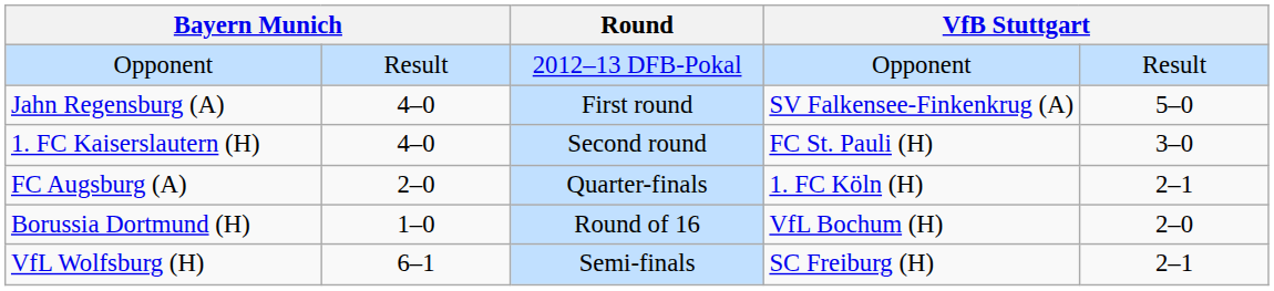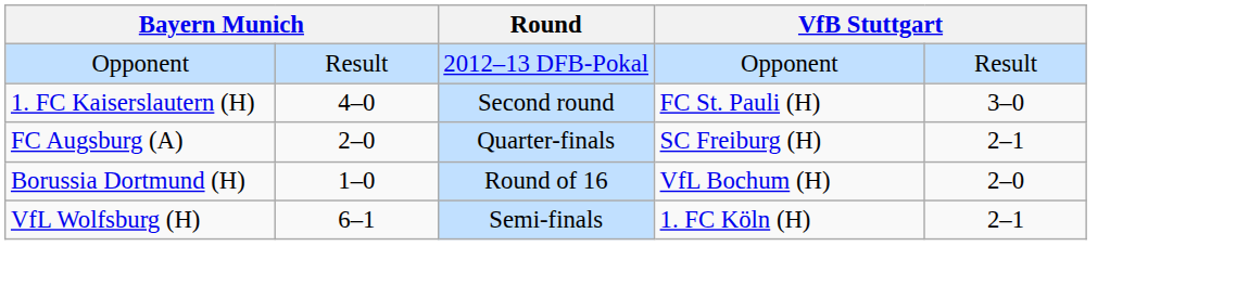 <table class="wikitable" style="text-align:center; white-space:nowrap;">
 <tr>
 <th colspan="2"><a href='#'>Bayern Munich</a></th>
 <th>Round</th>
 <th colspan="2"><a href='#'>VfB Stuttgart</a></th>
 </tr>
 <tr style="background:#C1E0FF;">
 <td style="width:25%;">Opponent</td>
 <td style="width:15%;">Result</td>
 <td><a href='#'>2012–13 DFB-Pokal</a></td>
 <td style="width:25%;">Opponent</td>
 <td style="width:15%;">Result</td>
 </tr>
 <tr>
-<td style="text-align:left;"><a href='#'>Jahn Regensburg</a> (A)</td>
-<td>4–0</td>
-<td style="background:#C1E0FF;">First round</td>
-<td style="text-align:left;"><a href='#'>SV Falkensee-Finkenkrug</a> (A)</td>
-<td>5–0</td>
-</tr>
-<tr>
 <td style="text-align:left;"><a href='#'>1. FC Kaiserslautern</a> (H)</td>
 <td>4–0</td>
 <td style="background:#C1E0FF;">Second round</td>
 <td style="text-align:left;"><a href='#'>FC St. Pauli</a> (H)</td>
 <td>3–0</td>
 </tr>
 <tr>
 <td style="text-align:left;"><a href='#'>FC Augsburg</a> (A)</td>
 <td>2–0</td>
 <td style="background:#C1E0FF;">Quarter-finals</td>
-<td style="text-align:left;"><a href='#'>1. FC Köln</a> (H)</td>
+<td style="text-align:left;"><a href='#'>SC Freiburg</a> (H)</td>
 <td>2–1</td>
 </tr>
 <tr>
 <td style="text-align:left;"><a href='#'>Borussia Dortmund</a> (H)</td>
 <td>1–0</td>
 <td style="background:#C1E0FF;">Round of 16</td>
 <td style="text-align:left;"><a href='#'>VfL Bochum</a> (H)</td>
 <td>2–0</td>
 </tr>
 <tr>
 <td style="text-align:left;"><a href='#'>VfL Wolfsburg</a> (H)</td>
 <td>6–1</td>
 <td style="background:#C1E0FF;">Semi-finals</td>
-<td style="text-align:left;"><a href='#'>SC Freiburg</a> (H)</td>
+<td style="text-align:left;"><a href='#'>1. FC Köln</a> (H)</td>
 <td>2–1</td>
 </tr>
 </table>
